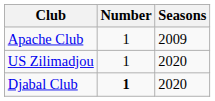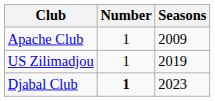 <table class="wikitable sortable">
 <tr>
 <th>Club</th>
 <th>Number</th>
 <th>Seasons</th>
 </tr>
 <tr>
 <td><a href='#'>Apache Club</a></td>
 <td style="text-align:center">1</td>
 <td>2009</td>
 </tr>
 <tr>
 <td><a href='#'>US Zilimadjou</a></td>
 <td style="text-align:center">1</td>
-<td>2020</td>
+<td>2019</td>
 </tr>
 <tr>
 <td><a href='#'>Djabal Club</a></td>
 <td style="text-align:center"><strong>1</strong></td>
-<td>2020</td>
+<td>2023</td>
 </tr>
 </table>
